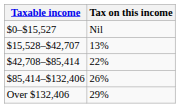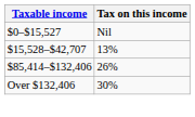 <table class="wikitable">
 <tr>
 <th><a href='#'>Taxable income</a></th>
 <th>Tax on this income</th>
 </tr>
 <tr>
 <td>$0–$15,527</td>
 <td>Nil</td>
 </tr>
 <tr>
 <td>$15,528–$42,707</td>
 <td>13%</td>
 </tr>
 <tr>
-<td>$42,708–$85,414</td>
-<td>22%</td>
-</tr>
-<tr>
 <td>$85,414–$132,406</td>
 <td>26%</td>
 </tr>
 <tr>
 <td>Over $132,406</td>
-<td>29%</td>
+<td>30%</td>
 </tr>
 </table>
